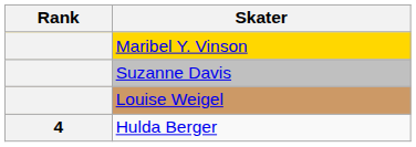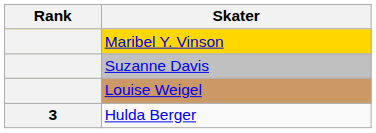 <table class="wikitable unsortable" style="text-align:left; width:30%">
 <tr>
 <th scope="col">Rank</th>
 <th scope="col">Skater</th>
 </tr>
 <tr bgcolor="gold">
 <th scope="row"></th>
 <td><a href='#'>Maribel Y. Vinson</a></td>
 </tr>
 <tr bgcolor="silver">
 <th scope="row"></th>
 <td><a href='#'>Suzanne Davis</a></td>
 </tr>
 <tr bgcolor="cc9966">
 <th scope="row"></th>
 <td><a href='#'>Louise Weigel</a></td>
 </tr>
 <tr>
-<th scope="row">4</th>
+<th scope="row">3</th>
 <td><a href='#'>Hulda Berger</a></td>
 </tr>
 </table>
